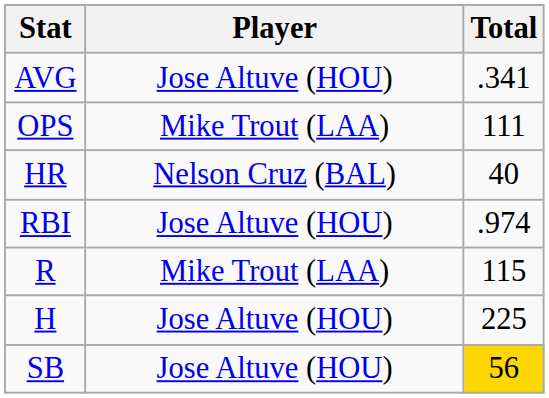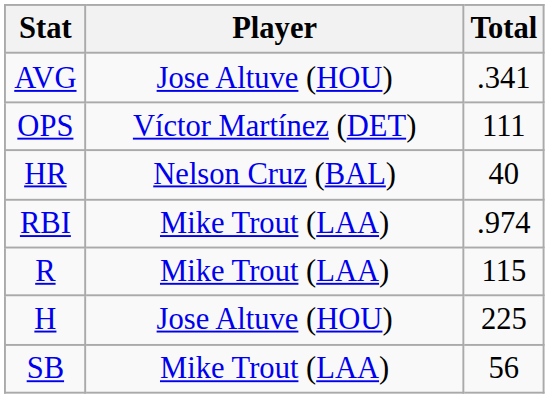 <table class="wikitable" style="text-align:center;">
 <tr>
 <th style="width:15%">Stat</th>
 <th>Player</th>
 <th style="width:15%">Total</th>
 </tr>
 <tr>
 <td><a href='#'>AVG</a></td>
 <td><a href='#'>Jose Altuve</a> (<a href='#'>HOU</a>)</td>
 <td>.341</td>
 </tr>
 <tr>
 <td><a href='#'>OPS</a></td>
-<td><a href='#'>Mike Trout</a> (<a href='#'>LAA</a>)</td>
+<td><a href='#'>Víctor Martínez</a> (<a href='#'>DET</a>)</td>
 <td>111</td>
 </tr>
 <tr>
 <td><a href='#'>HR</a></td>
 <td><a href='#'>Nelson Cruz</a> (<a href='#'>BAL</a>)</td>
 <td>40</td>
 </tr>
 <tr>
 <td><a href='#'>RBI</a></td>
-<td><a href='#'>Jose Altuve</a> (<a href='#'>HOU</a>)</td>
+<td><a href='#'>Mike Trout</a> (<a href='#'>LAA</a>)</td>
 <td>.974</td>
 </tr>
 <tr>
 <td><a href='#'>R</a></td>
 <td><a href='#'>Mike Trout</a> (<a href='#'>LAA</a>)</td>
 <td>115</td>
 </tr>
 <tr>
 <td><a href='#'>H</a></td>
 <td><a href='#'>Jose Altuve</a> (<a href='#'>HOU</a>)</td>
 <td>225</td>
 </tr>
 <tr>
 <td><a href='#'>SB</a></td>
-<td><a href='#'>Jose Altuve</a> (<a href='#'>HOU</a>)</td>
-<td style="background: gold;">56</td>
+<td><a href='#'>Mike Trout</a> (<a href='#'>LAA</a>)</td>
+<td>56</td>
 </tr>
 </table>
